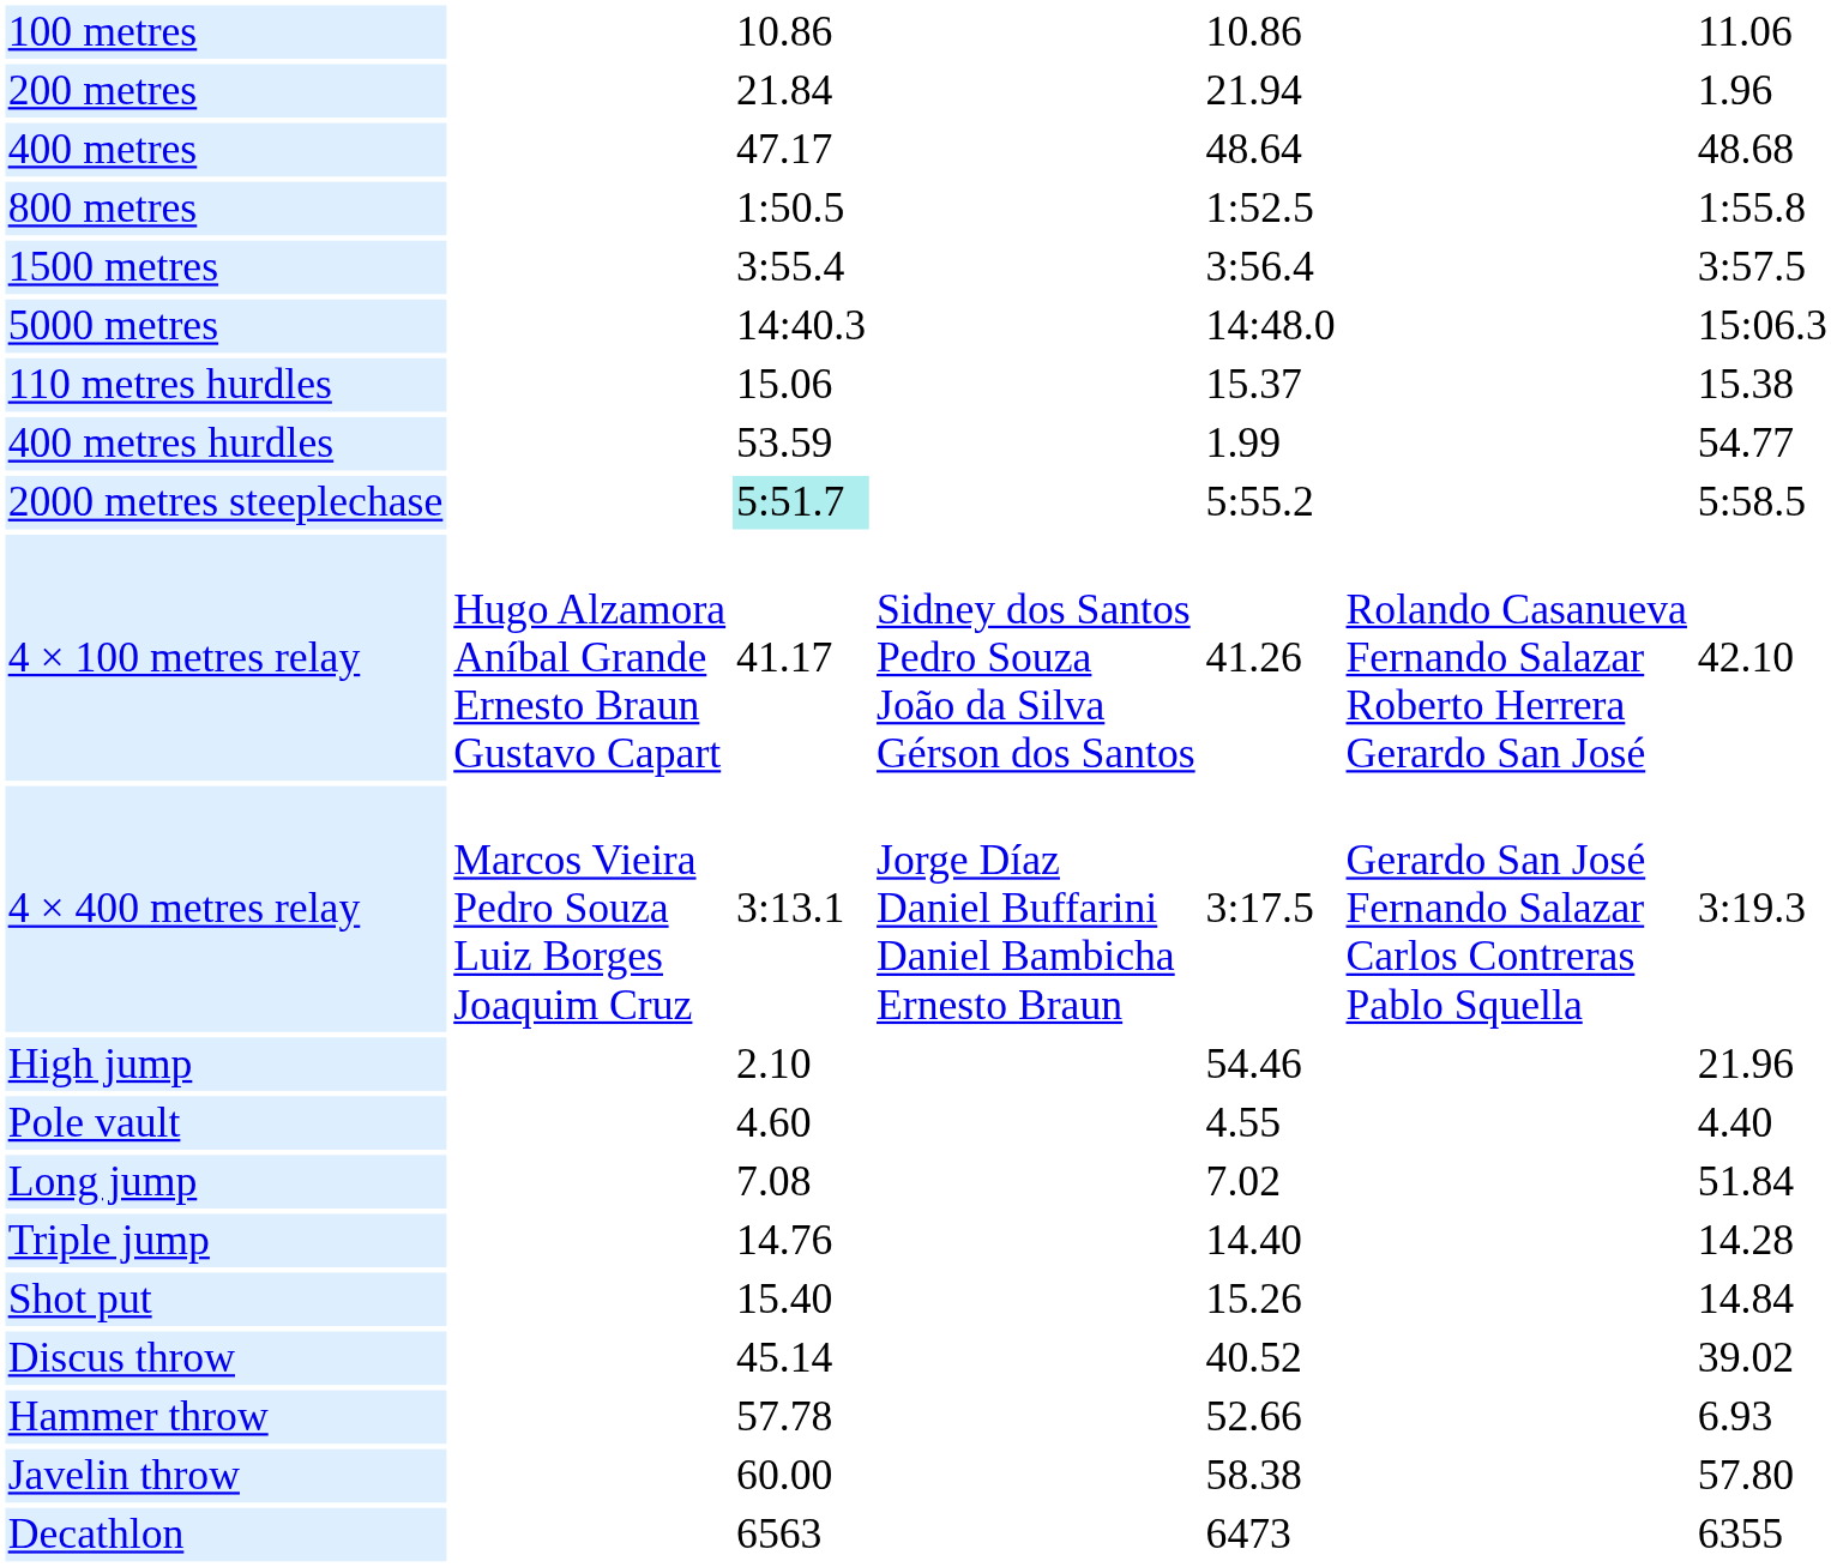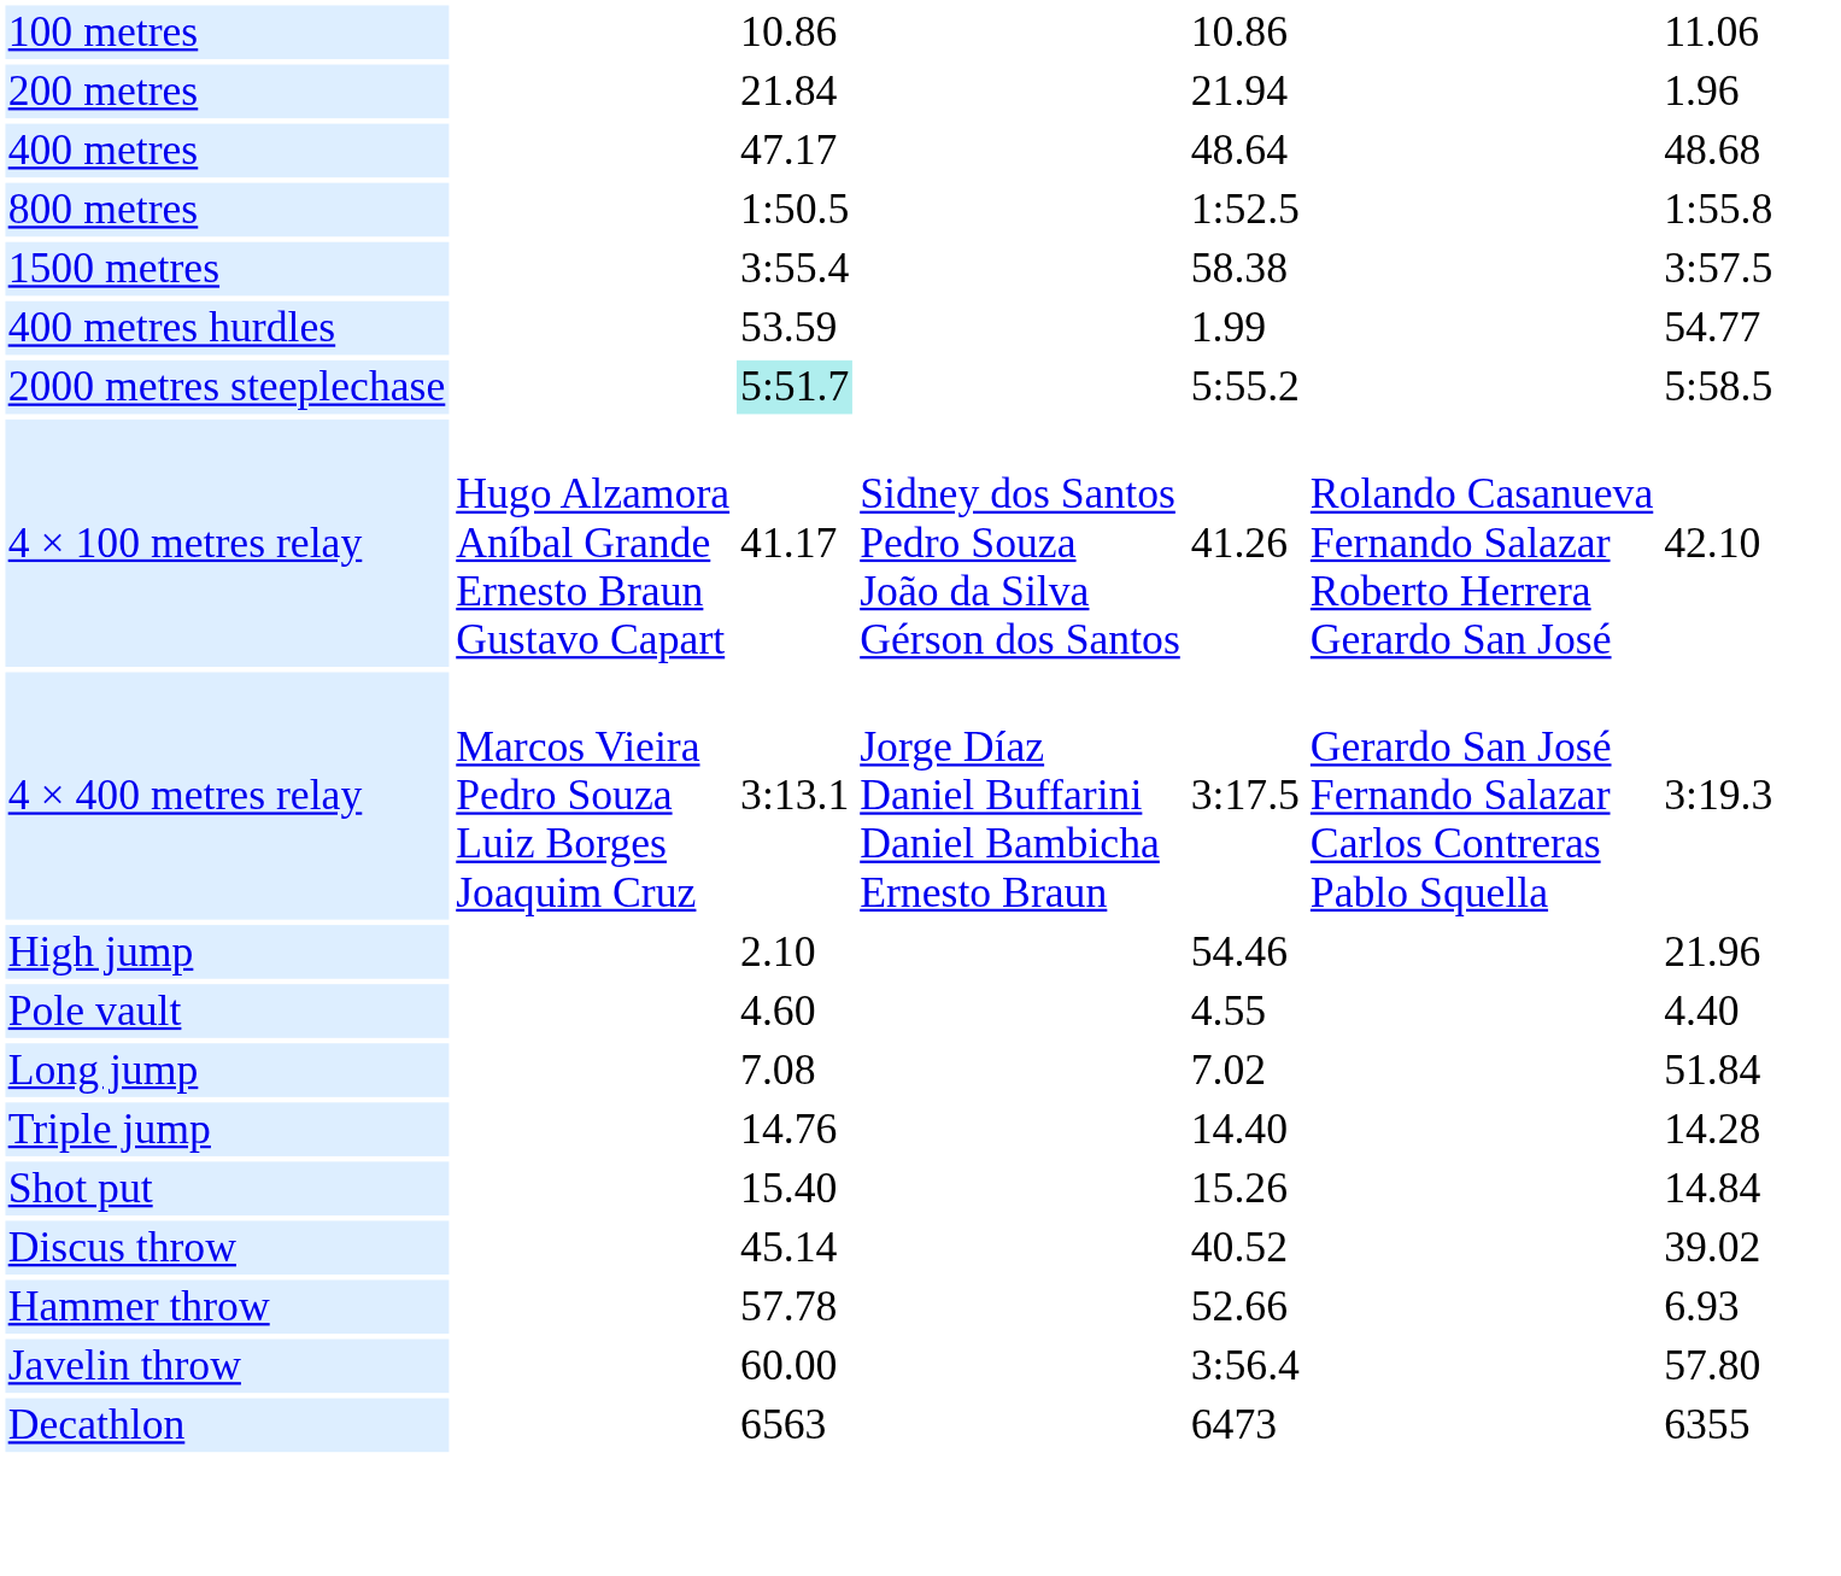 <table>
 <tr>
 <td bgcolor = DDEEFF><a href='#'>100 metres</a></td>
 <td></td>
 <td>10.86</td>
 <td></td>
 <td>10.86</td>
 <td></td>
 <td>11.06</td>
 </tr>
 <tr>
 <td bgcolor = DDEEFF><a href='#'>200 metres</a></td>
 <td></td>
 <td>21.84</td>
 <td></td>
 <td>21.94</td>
 <td></td>
 <td>1.96</td>
 </tr>
 <tr>
 <td bgcolor = DDEEFF><a href='#'>400 metres</a></td>
 <td></td>
 <td>47.17</td>
 <td></td>
 <td>48.64</td>
 <td></td>
 <td>48.68</td>
 </tr>
 <tr>
 <td bgcolor = DDEEFF><a href='#'>800 metres</a></td>
 <td></td>
 <td>1:50.5</td>
 <td></td>
 <td>1:52.5</td>
 <td></td>
 <td>1:55.8</td>
 </tr>
 <tr>
 <td bgcolor = DDEEFF><a href='#'>1500 metres</a></td>
 <td></td>
 <td>3:55.4</td>
 <td></td>
-<td>3:56.4</td>
+<td>58.38</td>
 <td></td>
 <td>3:57.5</td>
-</tr>
-<tr>
-<td bgcolor = DDEEFF><a href='#'>5000 metres</a></td>
-<td></td>
-<td>14:40.3</td>
-<td></td>
-<td>14:48.0</td>
-<td></td>
-<td>15:06.3</td>
-</tr>
-<tr>
-<td bgcolor = DDEEFF><a href='#'>110 metres hurdles</a></td>
-<td></td>
-<td>15.06</td>
-<td></td>
-<td>15.37</td>
-<td></td>
-<td>15.38</td>
 </tr>
 <tr>
 <td bgcolor = DDEEFF><a href='#'>400 metres hurdles</a></td>
 <td></td>
 <td>53.59</td>
 <td></td>
 <td>1.99</td>
 <td></td>
 <td>54.77</td>
 </tr>
 <tr>
 <td bgcolor = DDEEFF><a href='#'>2000 metres steeplechase</a></td>
 <td></td>
 <td style="background: paleturquoise;">5:51.7</td>
 <td></td>
 <td>5:55.2</td>
 <td></td>
 <td>5:58.5</td>
 </tr>
 <tr>
 <td bgcolor = DDEEFF><a href='#'>4 × 100 metres relay</a></td>
 <td><br><a href='#'>Hugo Alzamora</a><br><a href='#'>Aníbal Grande</a><br><a href='#'>Ernesto Braun</a><br><a href='#'>Gustavo Capart</a></td>
 <td>41.17</td>
 <td><br><a href='#'>Sidney dos Santos</a><br><a href='#'>Pedro Souza</a><br><a href='#'>João da Silva</a><br><a href='#'>Gérson dos Santos</a></td>
 <td>41.26</td>
 <td><br><a href='#'>Rolando Casanueva</a><br><a href='#'>Fernando Salazar</a><br><a href='#'>Roberto Herrera</a><br><a href='#'>Gerardo San José</a></td>
 <td>42.10</td>
 </tr>
 <tr>
 <td bgcolor = DDEEFF><a href='#'>4 × 400 metres relay</a></td>
 <td><br><a href='#'>Marcos Vieira</a><br><a href='#'>Pedro Souza</a><br><a href='#'>Luiz Borges</a><br><a href='#'>Joaquim Cruz</a></td>
 <td>3:13.1</td>
 <td><br><a href='#'>Jorge Díaz</a><br><a href='#'>Daniel Buffarini</a><br><a href='#'>Daniel Bambicha</a><br><a href='#'>Ernesto Braun</a></td>
 <td>3:17.5</td>
 <td><br><a href='#'>Gerardo San José</a><br><a href='#'>Fernando Salazar</a><br><a href='#'>Carlos Contreras</a><br><a href='#'>Pablo Squella</a></td>
 <td>3:19.3</td>
 </tr>
 <tr>
 <td bgcolor = DDEEFF><a href='#'>High jump</a></td>
 <td></td>
 <td>2.10</td>
 <td></td>
 <td>54.46</td>
 <td></td>
 <td>21.96</td>
 </tr>
 <tr>
 <td bgcolor = DDEEFF><a href='#'>Pole vault</a></td>
 <td></td>
 <td>4.60</td>
 <td></td>
 <td>4.55</td>
 <td></td>
 <td>4.40</td>
 </tr>
 <tr>
 <td bgcolor = DDEEFF><a href='#'>Long jump</a></td>
 <td></td>
 <td>7.08</td>
 <td></td>
 <td>7.02</td>
 <td></td>
 <td>51.84</td>
 </tr>
 <tr>
 <td bgcolor = DDEEFF><a href='#'>Triple jump</a></td>
 <td></td>
 <td>14.76</td>
 <td></td>
 <td>14.40</td>
 <td></td>
 <td>14.28</td>
 </tr>
 <tr>
 <td bgcolor = DDEEFF><a href='#'>Shot put</a></td>
 <td></td>
 <td>15.40</td>
 <td></td>
 <td>15.26</td>
 <td></td>
 <td>14.84</td>
 </tr>
 <tr>
 <td bgcolor = DDEEFF><a href='#'>Discus throw</a></td>
 <td></td>
 <td>45.14</td>
 <td></td>
 <td>40.52</td>
 <td></td>
 <td>39.02</td>
 </tr>
 <tr>
 <td bgcolor = DDEEFF><a href='#'>Hammer throw</a></td>
 <td></td>
 <td>57.78</td>
 <td></td>
 <td>52.66</td>
 <td></td>
 <td>6.93</td>
 </tr>
 <tr>
 <td bgcolor = DDEEFF><a href='#'>Javelin throw</a></td>
 <td></td>
 <td>60.00</td>
 <td></td>
-<td>58.38</td>
+<td>3:56.4</td>
 <td></td>
 <td>57.80</td>
 </tr>
 <tr>
 <td bgcolor = DDEEFF><a href='#'>Decathlon</a></td>
 <td></td>
 <td>6563</td>
 <td></td>
 <td>6473</td>
 <td></td>
 <td>6355</td>
 </tr>
 </table>
